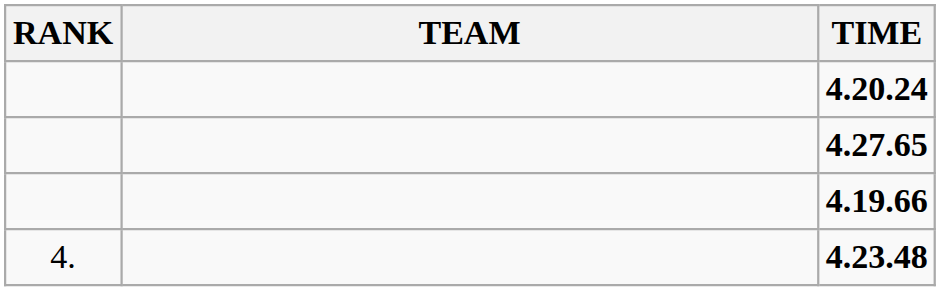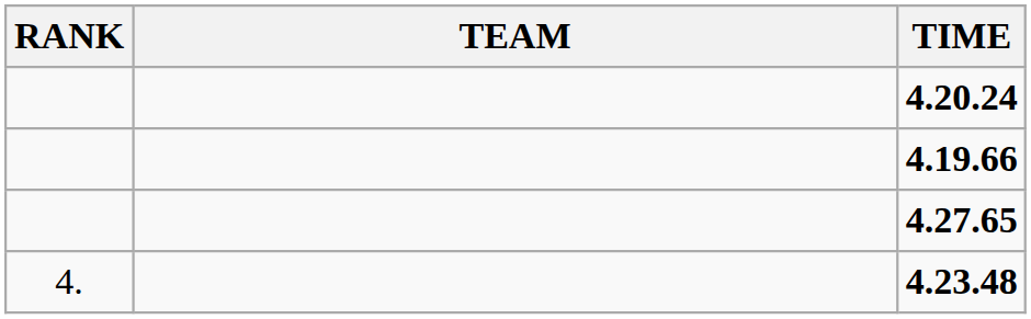 <table class="wikitable" style="font-size:95%;">
 <tr>
 <th>RANK</th>
 <th align="left" style="width: 20em">TEAM</th>
 <th>TIME</th>
 </tr>
 <tr>
 <td align="center"></td>
 <td> </td>
 <td align="center"><strong>4.20.24</strong></td>
 </tr>
 <tr>
 <td align="center"></td>
 <td></td>
-<td align="center"><strong>4.27.65</strong></td>
+<td align="center"><strong>4.19.66</strong></td>
 </tr>
 <tr>
 <td align="center"></td>
 <td></td>
-<td align="center"><strong>4.19.66</strong></td>
+<td align="center"><strong>4.27.65</strong></td>
 </tr>
 <tr>
 <td align="center">4.</td>
 <td></td>
 <td align="center"><strong>4.23.48</strong></td>
 </tr>
 </table>
